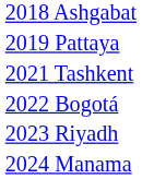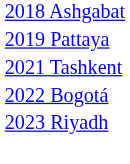 <table>
 <tr>
 <td><a href='#'>2018 Ashgabat</a></td>
 <td></td>
 <td></td>
 <td></td>
 </tr>
 <tr>
 <td><a href='#'>2019 Pattaya</a></td>
 <td></td>
 <td></td>
 <td></td>
 </tr>
 <tr>
 <td><a href='#'>2021 Tashkent</a></td>
 <td></td>
 <td></td>
 <td></td>
 </tr>
 <tr>
 <td><a href='#'>2022 Bogotá</a></td>
 <td></td>
 <td></td>
 <td></td>
 </tr>
 <tr>
 <td><a href='#'>2023 Riyadh</a></td>
 <td></td>
 <td></td>
 <td></td>
 </tr>
-<tr>
-<td><a href='#'>2024 Manama</a></td>
-<td></td>
-<td></td>
-<td></td>
-</tr>
 </table>
